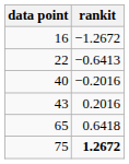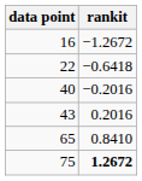 <table class="wikitable" style="text-align:right">
 <tr>
 <th>data point</th>
 <th>rankit</th>
 </tr>
 <tr>
 <td>16</td>
 <td>−1.2672</td>
 </tr>
 <tr>
 <td>22</td>
-<td>−0.6413</td>
+<td>−0.6418</td>
 </tr>
 <tr>
 <td>40</td>
 <td>−0.2016</td>
 </tr>
 <tr>
 <td>43</td>
 <td>0.2016</td>
 </tr>
 <tr>
 <td>65</td>
-<td>0.6418</td>
+<td>0.8410</td>
 </tr>
 <tr>
 <td>75</td>
 <td><strong>1.2672</strong></td>
 </tr>
 </table>
